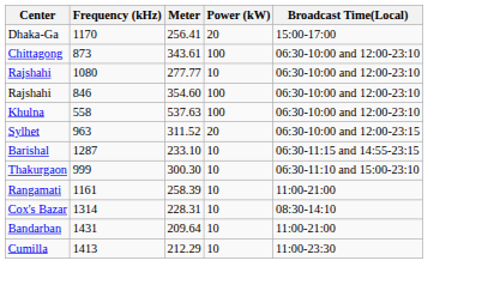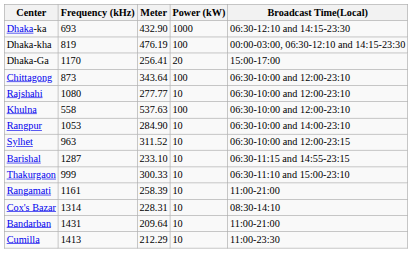 <table class="wikitable">
 <tr>
 <th>Center</th>
 <th>Frequency (kHz)</th>
 <th>Meter</th>
 <th>Power (kW)</th>
 <th>Broadcast Time(Local)</th>
+</tr>
+<tr>
+<td><a href='#'>Dhaka</a>-ka</td>
+<td>693</td>
+<td>432.90</td>
+<td>1000</td>
+<td>06:30-12:10 and 14:15-23:30</td>
+</tr>
+<tr>
+<td>Dhaka-kha</td>
+<td>819</td>
+<td>476.19</td>
+<td>100</td>
+<td>00:00-03:00, 06:30-12:10 and 14:15-23:30</td>
 </tr>
 <tr>
 <td>Dhaka-Ga</td>
 <td>1170</td>
 <td>256.41</td>
 <td>20</td>
 <td>15:00-17:00</td>
 </tr>
 <tr>
 <td><a href='#'>Chittagong</a></td>
 <td>873</td>
-<td>343.61</td>
+<td>343.64</td>
 <td>100</td>
 <td>06:30-10:00 and 12:00-23:10</td>
 </tr>
 <tr>
 <td><a href='#'>Rajshahi</a></td>
 <td>1080</td>
 <td>277.77</td>
 <td>10</td>
 <td>06:30-10:00 and 12:00-23:10</td>
 </tr>
 <tr>
-<td>Rajshahi</td>
-<td>846</td>
-<td>354.60</td>
-<td>100</td>
-<td>06:30-10:00 and 12:00-23:10</td>
-</tr>
-<tr>
 <td><a href='#'>Khulna</a></td>
 <td>558</td>
 <td>537.63</td>
 <td>100</td>
 <td>06:30-10:00 and 12:00-23:10</td>
 </tr>
 <tr>
+<td><a href='#'>Rangpur</a></td>
+<td>1053</td>
+<td>284.90</td>
+<td>10</td>
+<td>06:30-10:00 and 14:00-23:10</td>
+</tr>
+<tr>
 <td><a href='#'>Sylhet</a></td>
 <td>963</td>
 <td>311.52</td>
-<td>20</td>
+<td>10</td>
 <td>06:30-10:00 and 12:00-23:15</td>
 </tr>
 <tr>
 <td><a href='#'>Barishal</a></td>
 <td>1287</td>
 <td>233.10</td>
 <td>10</td>
 <td>06:30-11:15 and 14:55-23:15</td>
 </tr>
 <tr>
 <td><a href='#'>Thakurgaon</a></td>
 <td>999</td>
-<td>300.30</td>
+<td>300.33</td>
 <td>10</td>
 <td>06:30-11:10 and 15:00-23:10</td>
 </tr>
 <tr>
 <td><a href='#'>Rangamati</a></td>
 <td>1161</td>
 <td>258.39</td>
 <td>10</td>
 <td>11:00-21:00</td>
 </tr>
 <tr>
 <td><a href='#'>Cox's Bazar</a></td>
 <td>1314</td>
 <td>228.31</td>
 <td>10</td>
 <td>08:30-14:10</td>
 </tr>
 <tr>
 <td><a href='#'>Bandarban</a></td>
 <td>1431</td>
 <td>209.64</td>
 <td>10</td>
 <td>11:00-21:00</td>
 </tr>
 <tr>
 <td><a href='#'>Cumilla</a></td>
 <td>1413</td>
 <td>212.29</td>
 <td>10</td>
 <td>11:00-23:30</td>
 </tr>
 </table>
